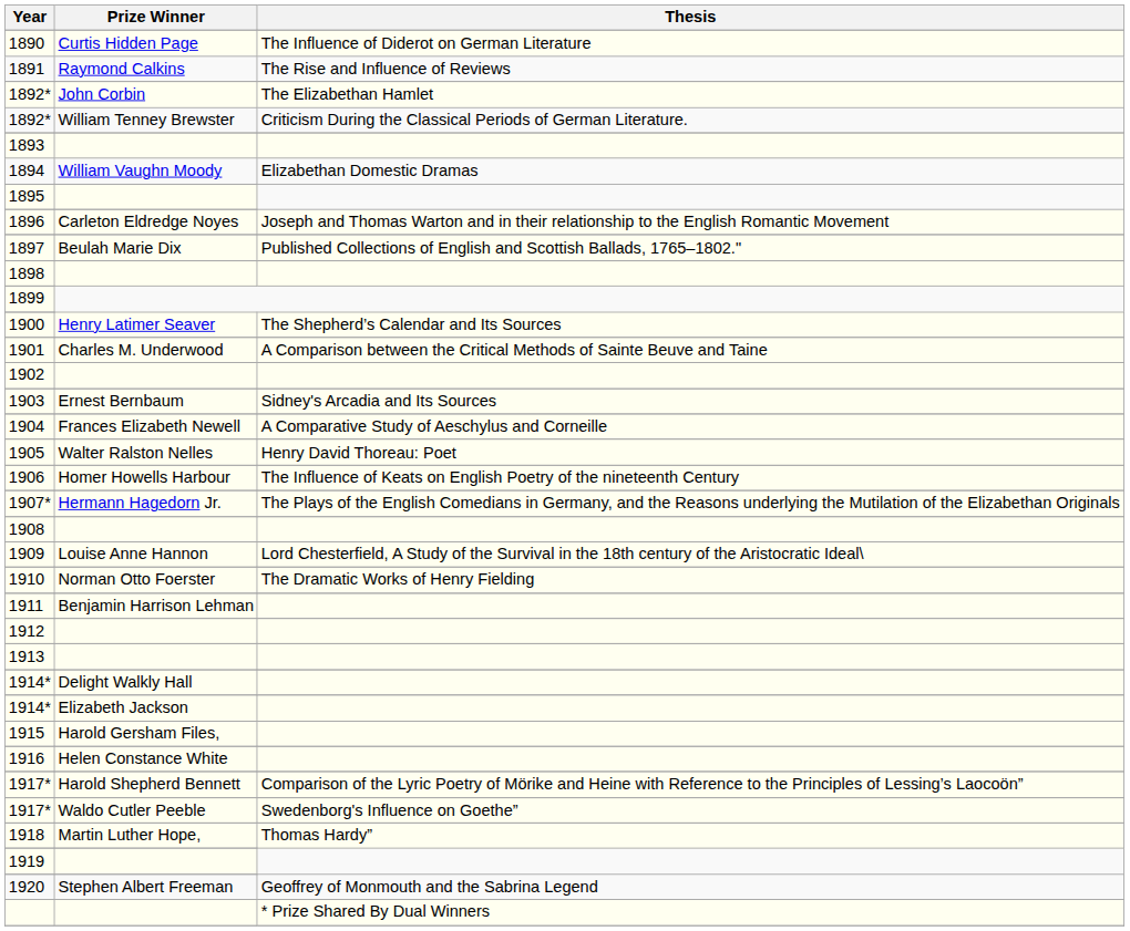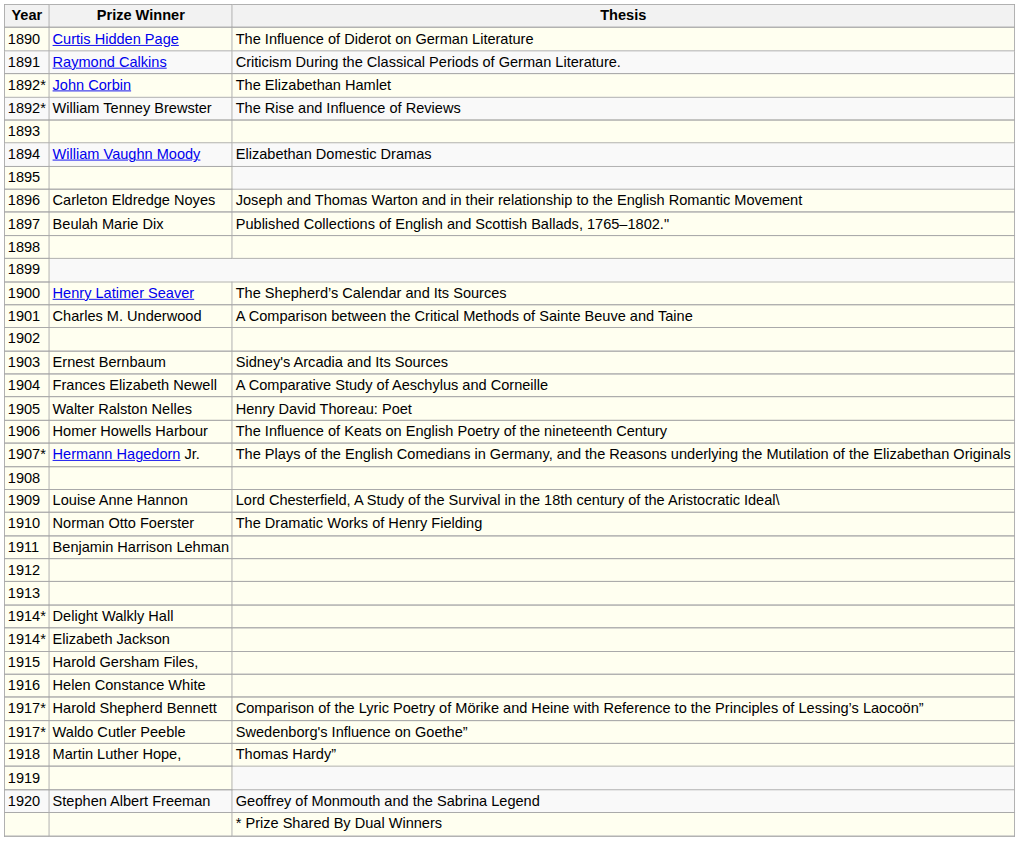 <table class="wikitable">
 <tr>
 <th>Year</th>
 <th>Prize Winner</th>
 <th>Thesis</th>
 </tr>
 <tr>
 </tr>
 <tr bgcolor=#fffff>
 <td>1890</td>
 <td><a href='#'>Curtis Hidden Page</a></td>
 <td>The Influence of Diderot on German Literature</td>
 </tr>
 <tr>
 <td>1891</td>
 <td><a href='#'>Raymond Calkins</a></td>
-<td>The Rise and Influence of Reviews</td>
+<td>Criticism During the Classical Periods of German Literature.</td>
 </tr>
 <tr>
 </tr>
 <tr bgcolor=#fffff>
 <td>1892*</td>
 <td><a href='#'>John Corbin</a></td>
 <td>The Elizabethan Hamlet</td>
 </tr>
 <tr>
 <td>1892*</td>
 <td>William Tenney Brewster</td>
-<td>Criticism During the Classical Periods of German Literature.</td>
+<td>The Rise and Influence of Reviews</td>
 </tr>
 <tr>
 </tr>
 <tr bgcolor=#fffff>
 <td>1893</td>
 <td></td>
 <td></td>
 </tr>
 <tr>
 <td>1894</td>
 <td><a href='#'>William Vaughn Moody</a></td>
 <td>Elizabethan Domestic Dramas</td>
 </tr>
 <tr>
 </tr>
 <tr bgcolor=#fffff>
 <td>1895</td>
 <td></td>
 </tr>
 <tr>
 </tr>
 <tr bgcolor=#fffff>
 <td>1896</td>
 <td>Carleton Eldredge Noyes</td>
 <td>Joseph and Thomas Warton and in their relationship to the English Romantic Movement</td>
 </tr>
 <tr>
 </tr>
 <tr bgcolor=#fffff>
 <td>1897</td>
 <td>Beulah Marie Dix</td>
 <td>Published Collections of English and Scottish Ballads, 1765–1802."</td>
 </tr>
 <tr>
 </tr>
 <tr bgcolor=#fffff>
 <td>1898</td>
 <td></td>
 <td></td>
 </tr>
 <tr>
 </tr>
 <tr bgcolor=#fffff>
 <td>1899</td>
 </tr>
 <tr>
 </tr>
 <tr bgcolor=#fffff>
 <td>1900</td>
 <td><a href='#'>Henry Latimer Seaver</a></td>
 <td>The Shepherd’s Calendar and Its Sources</td>
 </tr>
 <tr>
 </tr>
 <tr bgcolor=#fffff>
 <td>1901</td>
 <td>Charles M. Underwood</td>
 <td>A Comparison between the Critical Methods of Sainte Beuve and Taine</td>
 </tr>
 <tr>
 </tr>
 <tr bgcolor=#fffff>
 <td>1902</td>
 <td></td>
 <td></td>
 </tr>
 <tr>
 </tr>
 <tr bgcolor=#fffff>
 <td>1903</td>
 <td>Ernest Bernbaum</td>
 <td>Sidney's Arcadia and Its Sources</td>
 </tr>
 <tr>
 </tr>
 <tr bgcolor=#fffff>
 <td>1904</td>
 <td>Frances Elizabeth Newell</td>
 <td>A Comparative Study of Aeschylus and Corneille</td>
 </tr>
 <tr>
 </tr>
 <tr bgcolor=#fffff>
 <td>1905</td>
 <td>Walter Ralston Nelles</td>
 <td>Henry David Thoreau: Poet</td>
 </tr>
 <tr>
 </tr>
 <tr bgcolor=#fffff>
 <td>1906</td>
 <td>Homer Howells Harbour</td>
 <td>The Influence of Keats on English Poetry of the nineteenth Century</td>
 </tr>
 <tr>
 </tr>
 <tr bgcolor=#fffff>
 <td>1907*</td>
 <td><a href='#'>Hermann Hagedorn</a> Jr.</td>
 <td>The Plays of the English Comedians in Germany, and the Reasons underlying the Mutilation of the Elizabethan Originals</td>
 </tr>
 <tr>
 </tr>
 <tr bgcolor=#fffff>
 <td>1908</td>
 <td></td>
 <td></td>
 </tr>
 <tr>
 </tr>
 <tr bgcolor=#fffff>
 <td>1909</td>
 <td>Louise Anne Hannon</td>
 <td>Lord Chesterfield, A Study of the Survival in the 18th century of the Aristocratic Ideal\</td>
 </tr>
 <tr>
 </tr>
 <tr bgcolor=#fffff>
 <td>1910</td>
 <td>Norman Otto Foerster</td>
 <td>The Dramatic Works of Henry Fielding</td>
 </tr>
 <tr>
 </tr>
 <tr bgcolor=#fffff>
 <td>1911</td>
 <td>Benjamin Harrison Lehman</td>
 <td></td>
 </tr>
 <tr ->
 </tr>
 <tr bgcolor=#fffff>
 <td>1912</td>
 <td></td>
 <td></td>
 </tr>
 <tr>
 </tr>
 <tr bgcolor=#fffff>
 <td>1913</td>
 <td></td>
 <td></td>
 </tr>
 <tr>
 </tr>
 <tr bgcolor=#fffff>
 <td>1914*</td>
 <td>Delight Walkly Hall</td>
 <td></td>
 </tr>
 <tr>
 </tr>
 <tr bgcolor=#fffff>
 <td>1914*</td>
 <td>Elizabeth Jackson</td>
 <td></td>
 </tr>
 <tr>
 </tr>
 <tr bgcolor=#fffff>
 <td>1915</td>
 <td>Harold Gersham Files,</td>
 <td></td>
 </tr>
 <tr>
 </tr>
 <tr bgcolor=#fffff>
 <td>1916</td>
 <td>Helen Constance White</td>
 <td></td>
 </tr>
 <tr>
 </tr>
 <tr bgcolor=#fffff>
 <td>1917*</td>
 <td>Harold Shepherd Bennett</td>
 <td>Comparison of the Lyric Poetry of Mörike and Heine with Reference to the Principles of Lessing’s Laocoön” </td>
 </tr>
 <tr>
 </tr>
 <tr bgcolor=#fffff>
 <td>1917*</td>
 <td>Waldo Cutler Peeble</td>
 <td>Swedenborg's Influence on Goethe”</td>
 </tr>
 <tr>
 </tr>
 <tr bgcolor=#fffff>
 <td>1918</td>
 <td>Martin Luther Hope,</td>
 <td>Thomas Hardy”</td>
 </tr>
 <tr>
 </tr>
 <tr bgcolor=#fffff>
 <td>1919</td>
 <td></td>
 </tr>
 <tr>
 </tr>
 <tr |-bgcolor=#fffff>
 <td>1920</td>
 <td>Stephen Albert Freeman</td>
 <td>Geoffrey of Monmouth and the Sabrina Legend</td>
 </tr>
 <tr>
 </tr>
 <tr bgcolor=#fffff>
 <td></td>
 <td></td>
 <td>* Prize Shared By Dual Winners</td>
 </tr>
 <tr |-bgcolor=#fffff>
 </tr>
 <tr>
 </tr>
 </table>
